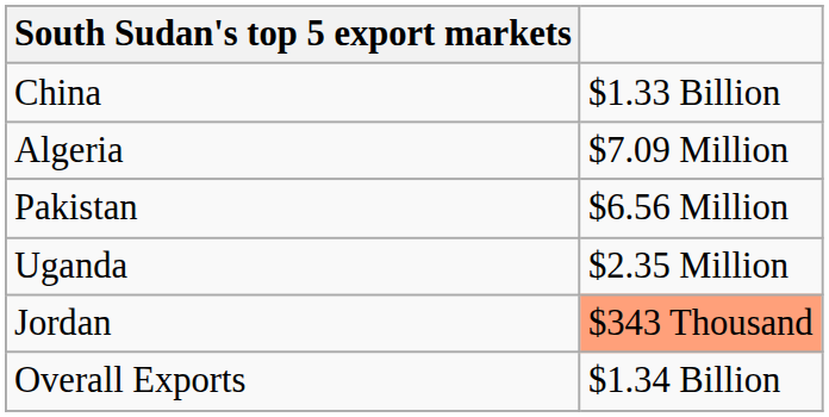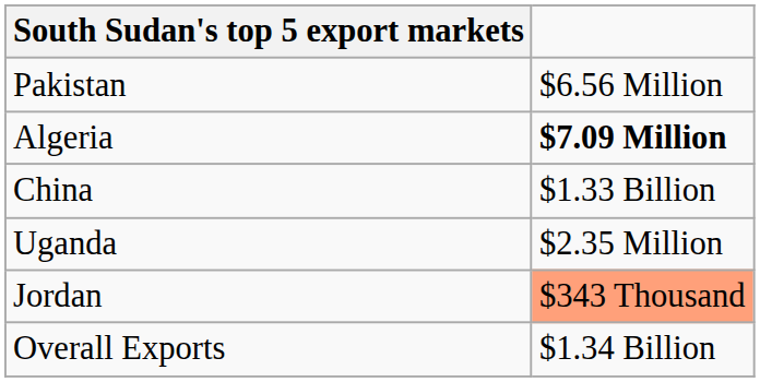 <table class="wikitable">
 <tr>
 <th>South Sudan's top 5 export markets</th>
 </tr>
 <tr>
-<td>China</td>
-<td>$1.33 Billion</td>
+<td>Pakistan</td>
+<td>$6.56 Million</td>
 </tr>
 <tr>
 <td>Algeria</td>
-<td>$7.09 Million</td>
+<td><strong>$7.09 Million</strong></td>
 </tr>
 <tr>
-<td>Pakistan</td>
-<td>$6.56 Million</td>
+<td>China</td>
+<td>$1.33 Billion</td>
 </tr>
 <tr>
 <td>Uganda</td>
 <td>$2.35 Million</td>
 </tr>
 <tr>
 <td>Jordan</td>
 <td style="background: lightsalmon;">$343 Thousand</td>
 </tr>
 <tr>
 <td>Overall Exports</td>
 <td>$1.34 Billion</td>
 </tr>
 </table>
